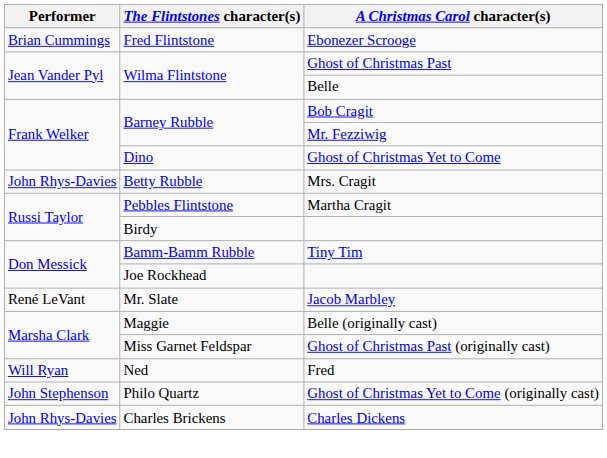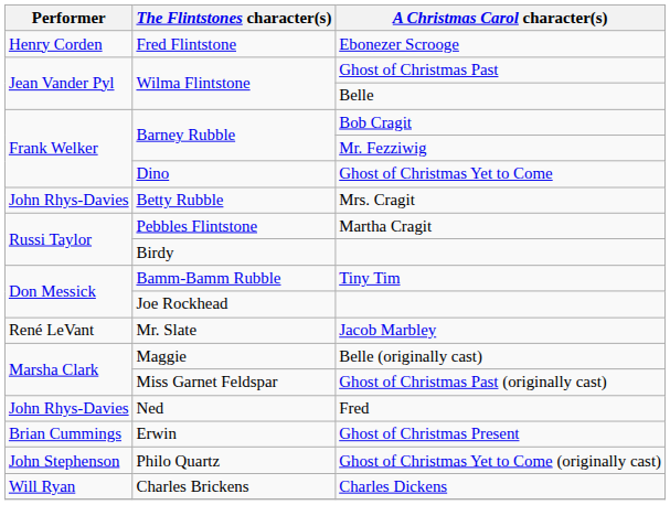 <table class="wikitable sortable" style=>
 <tr>
 <th scope="col">Performer</th>
 <th scope="col"><em><a href='#'>The Flintstones</a></em> character(s)</th>
 <th scope="col"><em><a href='#'>A Christmas Carol</a></em> character(s)</th>
 </tr>
 <tr>
-<td rowspan="1"><a href='#'>Brian Cummings</a></td>
+<td rowspan="1"><a href='#'>Henry Corden</a></td>
 <td rowspan="1"><a href='#'>Fred Flintstone</a></td>
 <td><a href='#'>Ebonezer Scrooge</a></td>
 </tr>
 <tr>
 <td rowspan="2"><a href='#'>Jean Vander Pyl</a></td>
 <td rowspan="2"><a href='#'>Wilma Flintstone</a></td>
 <td><a href='#'>Ghost of Christmas Past</a></td>
 </tr>
 <tr>
 <td>Belle</td>
 </tr>
 <tr>
 <td rowspan="3"><a href='#'>Frank Welker</a></td>
 <td rowspan="2"><a href='#'>Barney Rubble</a></td>
 <td><a href='#'>Bob Cragit</a></td>
 </tr>
 <tr>
 <td><a href='#'>Mr. Fezziwig</a></td>
 </tr>
 <tr>
 <td rowspan="1"><a href='#'>Dino</a></td>
 <td><a href='#'>Ghost of Christmas Yet to Come</a></td>
 </tr>
 <tr>
 <td rowspan="1"><a href='#'>John Rhys-Davies</a></td>
 <td rowspan="1"><a href='#'>Betty Rubble</a></td>
 <td>Mrs. Cragit</td>
 </tr>
 <tr>
 <td rowspan="2"><a href='#'>Russi Taylor</a></td>
 <td rowspan="1"><a href='#'>Pebbles Flintstone</a></td>
 <td>Martha Cragit</td>
 </tr>
 <tr>
 <td rowspan="1">Birdy</td>
 <td></td>
 </tr>
 <tr>
 <td rowspan="2"><a href='#'>Don Messick</a></td>
 <td rowspan="1"><a href='#'>Bamm-Bamm Rubble</a></td>
 <td><a href='#'>Tiny Tim</a></td>
 </tr>
 <tr>
 <td rowspan="1">Joe Rockhead</td>
 <td></td>
 </tr>
 <tr>
 <td rowspan="1">René LeVant</td>
 <td rowspan="1">Mr. Slate</td>
 <td><a href='#'>Jacob Marbley</a></td>
 </tr>
 <tr>
 <td rowspan="2"><a href='#'>Marsha Clark</a></td>
 <td rowspan="1">Maggie</td>
 <td>Belle (originally cast)</td>
 </tr>
 <tr>
 <td rowspan="1">Miss Garnet Feldspar</td>
 <td><a href='#'>Ghost of Christmas Past</a> (originally cast)</td>
 </tr>
 <tr>
-<td rowspan="1"><a href='#'>Will Ryan</a></td>
+<td rowspan="1"><a href='#'>John Rhys-Davies</a></td>
 <td rowspan="1">Ned</td>
 <td>Fred</td>
+</tr>
+<tr>
+<td rowspan="1"><a href='#'>Brian Cummings</a></td>
+<td rowspan="1">Erwin</td>
+<td><a href='#'>Ghost of Christmas Present</a></td>
 </tr>
 <tr>
 <td rowspan="1"><a href='#'>John Stephenson</a></td>
 <td rowspan="1">Philo Quartz</td>
 <td><a href='#'>Ghost of Christmas Yet to Come</a> (originally cast)</td>
 </tr>
 <tr>
-<td rowspan="1"><a href='#'>John Rhys-Davies</a></td>
+<td rowspan="1"><a href='#'>Will Ryan</a></td>
 <td rowspan="1">Charles Brickens</td>
 <td><a href='#'>Charles Dickens</a></td>
 </tr>
 <tr>
 </tr>
 </table>
